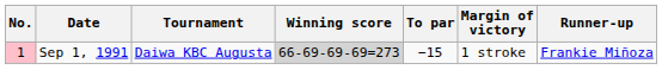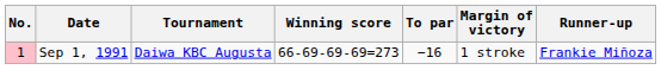 <table class="wikitable" style="font-size:95%;">
 <tr>
 <th>No.</th>
 <th>Date</th>
 <th>Tournament</th>
 <th>Winning score</th>
 <th>To par</th>
 <th>Margin of<br>victory</th>
 <th>Runner-up</th>
 </tr>
 <tr>
 <td align=center style="background: pink;">1</td>
 <td align=right>Sep 1, <a href='#'>1991</a></td>
 <td><a href='#'>Daiwa KBC Augusta</a></td>
-<td align=right style="background: lightgrey;">66-69-69-69=273</td>
-<td align=center>−15</td>
+<td align=right>66-69-69-69=273</td>
+<td align=center>−16</td>
 <td>1 stroke</td>
 <td> <a href='#'>Frankie Miñoza</a></td>
 </tr>
 </table>
